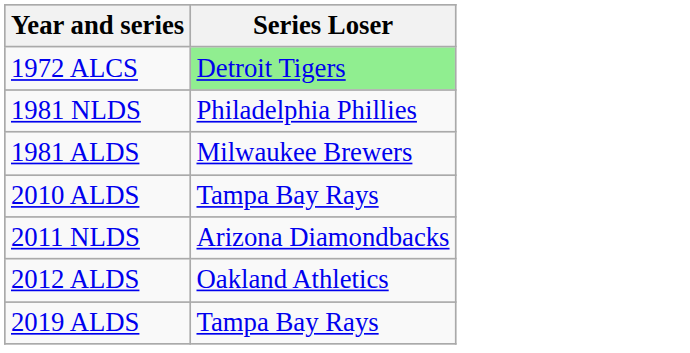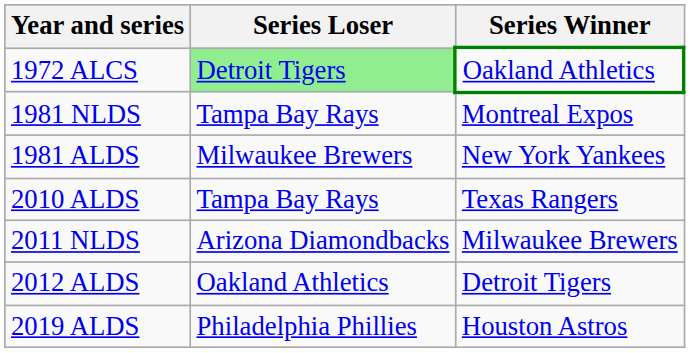 <table class="wikitable">
 <tr>
 <th>Year and series</th>
 <th>Series Loser</th>
+<th>Series Winner</th>
 </tr>
 <tr>
 <td><a href='#'>1972 ALCS</a></td>
 <td style="background: lightgreen;"><a href='#'>Detroit Tigers</a></td>
+<td style="border-bottom:2px solid green; border-top:2px solid green; border-left:2px solid green; border-right:2px solid green"><a href='#'>Oakland Athletics</a></td>
 </tr>
 <tr>
 <td><a href='#'>1981 NLDS</a></td>
-<td><a href='#'>Philadelphia Phillies</a></td>
+<td><a href='#'>Tampa Bay Rays</a></td>
+<td><a href='#'>Montreal Expos</a></td>
 </tr>
 <tr>
 <td><a href='#'>1981 ALDS</a></td>
 <td><a href='#'>Milwaukee Brewers</a></td>
+<td><a href='#'>New York Yankees</a></td>
 </tr>
 <tr>
 <td><a href='#'>2010 ALDS</a></td>
 <td><a href='#'>Tampa Bay Rays</a></td>
+<td><a href='#'>Texas Rangers</a></td>
 </tr>
 <tr>
 <td><a href='#'>2011 NLDS</a></td>
 <td><a href='#'>Arizona Diamondbacks</a></td>
+<td><a href='#'>Milwaukee Brewers</a></td>
 </tr>
 <tr>
 <td><a href='#'>2012 ALDS</a></td>
 <td><a href='#'>Oakland Athletics</a></td>
+<td><a href='#'>Detroit Tigers</a></td>
 </tr>
 <tr>
 <td><a href='#'>2019 ALDS</a></td>
-<td><a href='#'>Tampa Bay Rays</a></td>
+<td><a href='#'>Philadelphia Phillies</a></td>
+<td><a href='#'>Houston Astros</a></td>
 </tr>
 </table>
